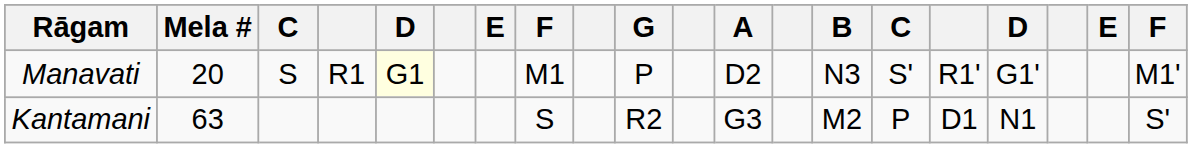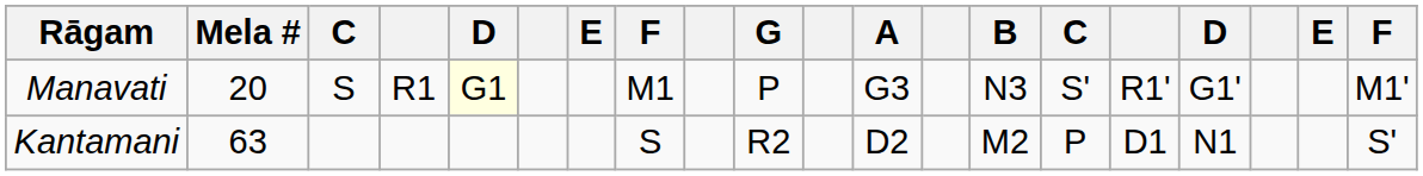 <table class="wikitable" style="text-align:center">
 <tr>
 <th>Rāgam</th>
 <th>Mela #</th>
 <th>C</th>
 <th></th>
 <th>D</th>
 <th></th>
 <th>E</th>
 <th>F</th>
 <th></th>
 <th>G</th>
 <th></th>
 <th>A</th>
 <th></th>
 <th>B</th>
 <th>C</th>
 <th></th>
 <th>D</th>
 <th></th>
 <th>E</th>
 <th>F</th>
 </tr>
 <tr>
 <td><em>Manavati</em></td>
 <td>20</td>
 <td width="25px">S</td>
 <td width="25px">R1</td>
 <td width="25px" style="background: lightyellow;">G1</td>
 <td width="15px"></td>
 <td width="15px"></td>
 <td width="25px">M1</td>
 <td width="15px"></td>
 <td width="25px">P</td>
 <td width="15px"></td>
-<td width="25px">D2</td>
+<td>G3</td>
 <td width="15px"></td>
 <td width="25px">N3</td>
 <td width="25px">S'</td>
 <td width="25px">R1'</td>
 <td width="25px">G1'</td>
 <td width="15px"></td>
 <td width="15px"></td>
 <td width="25px">M1'</td>
 </tr>
 <tr>
 <td><em>Kantamani</em></td>
 <td>63</td>
 <td></td>
 <td></td>
 <td></td>
 <td></td>
 <td></td>
 <td>S</td>
 <td></td>
 <td>R2</td>
 <td></td>
-<td>G3</td>
+<td width="25px">D2</td>
 <td></td>
 <td>M2</td>
 <td>P</td>
 <td>D1</td>
 <td>N1</td>
 <td></td>
 <td></td>
 <td>S'</td>
 </tr>
 </table>
